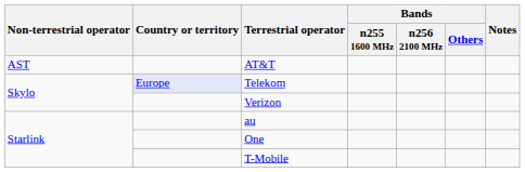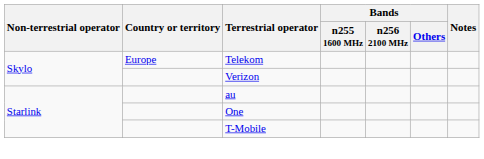 <table class="wikitable sortable sticky-header-multi">
 <tr>
 <th rowspan="2">Non-terrestrial operator</th>
 <th rowspan="2">Country or territory</th>
 <th rowspan="2">Terrestrial operator</th>
 <th colspan="3">Bands</th>
 <th rowspan="2" class="unsortable">Notes</th>
 </tr>
 <tr>
 <th data-sort-type="number">n255<br><small>1600 MHz</small></th>
 <th data-sort-type="number">n256<br><small>2100 MHz</small></th>
 <th class="unsortable"><a href='#'>Others</a></th>
 </tr>
 <tr>
-<td><a href='#'>AST</a></td>
-<td></td>
-<td><a href='#'>AT&T</a></td>
-<td></td>
-<td></td>
-<td></td>
-<td></td>
-</tr>
-<tr>
 <td rowspan="2"><a href='#'>Skylo</a></td>
-<td style="background: lavender;"><a href='#'>Europe</a></td>
+<td><a href='#'>Europe</a></td>
 <td><a href='#'>Telekom</a></td>
 <td></td>
 <td></td>
 <td></td>
 <td></td>
 </tr>
 <tr>
 <td></td>
 <td><a href='#'>Verizon</a></td>
 <td></td>
 <td></td>
 <td></td>
 <td></td>
 </tr>
 <tr>
 <td rowspan="3"><a href='#'>Starlink</a></td>
 <td></td>
 <td><a href='#'>au</a></td>
 <td></td>
 <td></td>
 <td></td>
 <td></td>
 </tr>
 <tr>
 <td></td>
 <td><a href='#'>One</a></td>
 <td></td>
 <td></td>
 <td></td>
 <td></td>
 </tr>
 <tr id="United States">
 <td></td>
 <td><a href='#'>T-Mobile</a></td>
 <td></td>
 <td></td>
 <td></td>
 <td></td>
 </tr>
 </table>
